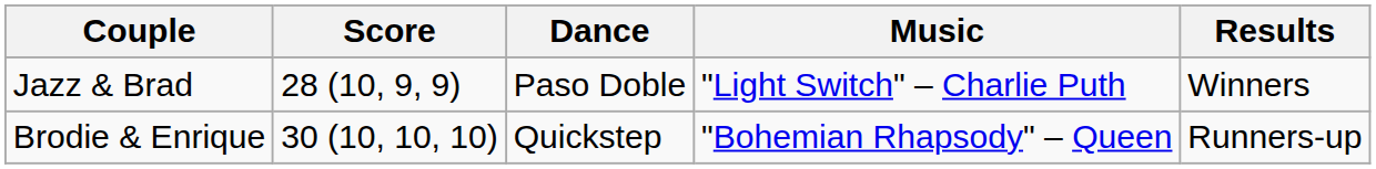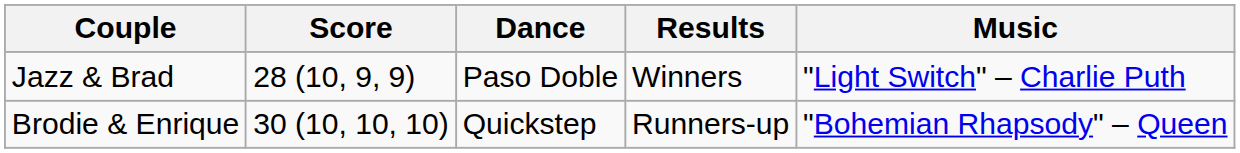 <table class="wikitable sortable">
 <tr>
 <th rowspan="1">Couple</th>
 <th rowspan="1">Score</th>
 <th rowspan="1">Dance</th>
+<th rowspan="1">Results</th>
 <th rowspan="1">Music</th>
-<th rowspan="1">Results</th>
 </tr>
 <tr>
 <td>Jazz & Brad</td>
 <td>28 (10, 9, 9)</td>
 <td>Paso Doble</td>
+<td>Winners</td>
 <td>"<a href='#'>Light Switch</a>" – <a href='#'>Charlie Puth</a></td>
-<td>Winners</td>
 </tr>
 <tr>
 <td>Brodie & Enrique</td>
 <td>30 (10, 10, 10)</td>
 <td>Quickstep</td>
+<td>Runners-up</td>
 <td>"<a href='#'>Bohemian Rhapsody</a>" – <a href='#'>Queen</a></td>
-<td>Runners-up</td>
 </tr>
 </table>
